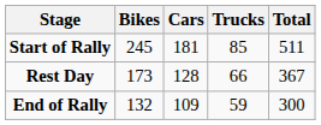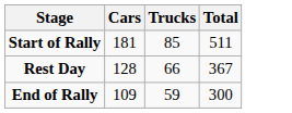 <table class="wikitable" style="font-size:97%; width=15%; text-align:center">
 <tr>
 <th>Stage</th>
-<th>Bikes</th>
 <th>Cars</th>
 <th>Trucks</th>
 <th>Total</th>
 </tr>
 <tr>
 <td><strong>Start of Rally</strong></td>
-<td>245</td>
 <td>181</td>
 <td>85</td>
 <td>511</td>
 </tr>
 <tr>
 <td><strong>Rest Day</strong></td>
-<td>173</td>
 <td>128</td>
 <td>66</td>
 <td>367</td>
 </tr>
 <tr>
 <td><strong>End of Rally</strong></td>
-<td>132</td>
 <td>109</td>
 <td>59</td>
 <td>300</td>
 </tr>
 </table>
